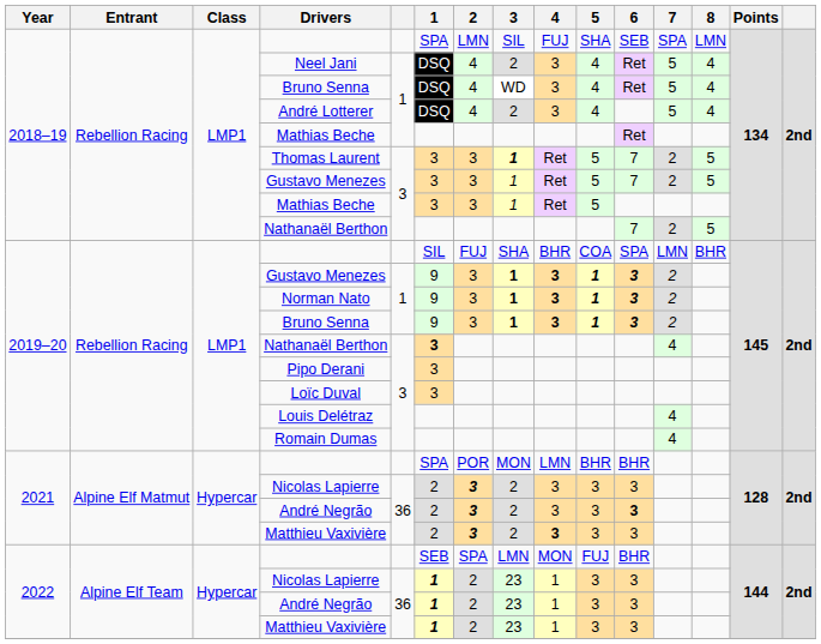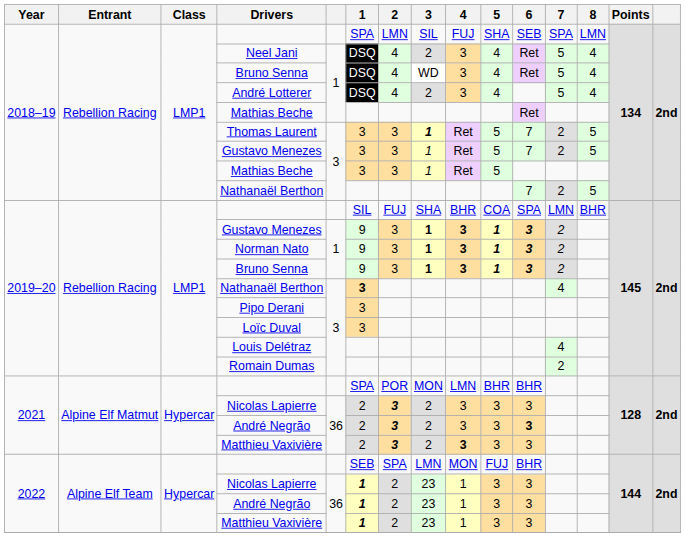 <table class="wikitable" style="text-align:center; font-size:90%">
 <tr>
 <th>Year</th>
 <th>Entrant</th>
 <th>Class</th>
 <th>Drivers</th>
 <th></th>
 <th>1</th>
 <th>2</th>
 <th>3</th>
 <th>4</th>
 <th>5</th>
 <th>6</th>
 <th>7</th>
 <th>8</th>
 <th>Points</th>
 <th></th>
 </tr>
 <tr>
 <td rowspan=9><a href='#'>2018–19</a></td>
 <td rowspan=9> <a href='#'>Rebellion Racing</a></td>
 <td rowspan=9><a href='#'>LMP1</a></td>
 <td></td>
 <td></td>
 <td><a href='#'>SPA</a></td>
 <td><a href='#'>LMN</a></td>
 <td><a href='#'>SIL</a></td>
 <td><a href='#'>FUJ</a></td>
 <td><a href='#'>SHA</a></td>
 <td><a href='#'>SEB</a></td>
 <td><a href='#'>SPA</a></td>
 <td><a href='#'>LMN</a></td>
 <td rowspan="9" style="background:#DFDFDF;"><strong>134</strong></td>
 <td rowspan="9" style="background:#DFDFDF;"><strong>2nd</strong></td>
 </tr>
 <tr>
 <td> <a href='#'>Neel Jani</a></td>
 <td rowspan="4">1</td>
 <td style="background-color:#000000; color:white">DSQ</td>
 <td style="background:#DFFFDF;">4</td>
 <td style="background:#DFDFDF;">2</td>
 <td style="background:#FFDF9F;">3</td>
 <td style="background:#DFFFDF;">4</td>
 <td style="background:#efcfff">Ret</td>
 <td style="background:#DFFFDF;">5</td>
 <td style="background:#DFFFDF;">4</td>
 </tr>
 <tr>
 <td> <a href='#'>Bruno Senna</a></td>
 <td style="background-color:#000000; color:white">DSQ</td>
 <td style="background:#DFFFDF;">4</td>
 <td style="background:#FFFFFF;">WD</td>
 <td style="background:#FFDF9F;">3</td>
 <td style="background:#DFFFDF;">4</td>
 <td style="background:#efcfff">Ret</td>
 <td style="background:#DFFFDF;">5</td>
 <td style="background:#DFFFDF;">4</td>
 </tr>
 <tr>
 <td> <a href='#'>André Lotterer</a></td>
 <td style="background-color:#000000; color:white">DSQ</td>
 <td style="background:#DFFFDF;">4</td>
 <td style="background:#DFDFDF;">2</td>
 <td style="background:#FFDF9F;">3</td>
 <td style="background:#DFFFDF;">4</td>
 <td></td>
 <td style="background:#DFFFDF;">5</td>
 <td style="background:#DFFFDF;">4</td>
 </tr>
 <tr>
 <td> <a href='#'>Mathias Beche</a></td>
 <td></td>
 <td></td>
 <td></td>
 <td></td>
 <td></td>
 <td style="background:#efcfff">Ret</td>
 <td></td>
 <td></td>
 </tr>
 <tr>
 <td> <a href='#'>Thomas Laurent</a></td>
 <td rowspan="4">3</td>
 <td style="background:#FFDF9F;">3</td>
 <td style="background:#FFDF9F;">3</td>
 <td style="background:#FFFFBF;"><strong><em>1</em></strong></td>
 <td style="background:#efcfff">Ret</td>
 <td style="background:#DFFFDF;">5</td>
 <td style="background:#DFFFDF;">7</td>
 <td style="background:#DFDFDF;">2</td>
 <td style="background:#DFFFDF;">5</td>
 </tr>
 <tr>
 <td> <a href='#'>Gustavo Menezes</a></td>
 <td style="background:#FFDF9F;">3</td>
 <td style="background:#FFDF9F;">3</td>
 <td style="background:#FFFFBF;"><em>1</em></td>
 <td style="background:#efcfff">Ret</td>
 <td style="background:#DFFFDF;">5</td>
 <td style="background:#DFFFDF;">7</td>
 <td style="background:#DFDFDF;">2</td>
 <td style="background:#DFFFDF;">5</td>
 </tr>
 <tr>
 <td> <a href='#'>Mathias Beche</a></td>
 <td style="background:#FFDF9F;">3</td>
 <td style="background:#FFDF9F;">3</td>
 <td style="background:#FFFFBF;"><em>1</em></td>
 <td style="background:#efcfff">Ret</td>
 <td style="background:#DFFFDF;">5</td>
 <td></td>
 <td></td>
 <td></td>
 </tr>
 <tr>
 <td> <a href='#'>Nathanaël Berthon</a></td>
 <td></td>
 <td></td>
 <td></td>
 <td></td>
 <td></td>
 <td style="background:#DFFFDF;">7</td>
 <td style="background:#DFDFDF;">2</td>
 <td style="background:#DFFFDF;">5</td>
 </tr>
 <tr>
 <td rowspan=9><a href='#'>2019–20</a></td>
 <td rowspan=9> <a href='#'>Rebellion Racing</a></td>
 <td rowspan=9><a href='#'>LMP1</a></td>
 <td></td>
 <td></td>
 <td><a href='#'>SIL</a></td>
 <td><a href='#'>FUJ</a></td>
 <td><a href='#'>SHA</a></td>
 <td><a href='#'>BHR</a></td>
 <td><a href='#'>COA</a></td>
 <td><a href='#'>SPA</a></td>
 <td><a href='#'>LMN</a></td>
 <td><a href='#'>BHR</a></td>
 <td rowspan="9" style="background:#DFDFDF;"><strong>145</strong></td>
 <td rowspan="9" style="background:#DFDFDF;"><strong>2nd</strong></td>
 </tr>
 <tr>
 <td> <a href='#'>Gustavo Menezes</a></td>
 <td rowspan="3">1</td>
 <td style="background:#DFFFDF;">9</td>
 <td style="background:#FFDF9F;">3</td>
 <td style="background:#FFFFBF;"><strong>1</strong></td>
 <td style="background:#FFDF9F;"><strong>3</strong></td>
 <td style="background:#FFFFBF;"><strong><em>1</em></strong></td>
 <td style="background:#FFDF9F;"><strong><em>3</em></strong></td>
 <td style="background:#DFDFDF;"><em>2</em></td>
 <td></td>
 </tr>
 <tr>
 <td> <a href='#'>Norman Nato</a></td>
 <td style="background:#DFFFDF;">9</td>
 <td style="background:#FFDF9F;">3</td>
 <td style="background:#FFFFBF;"><strong>1</strong></td>
 <td style="background:#FFDF9F;"><strong>3</strong></td>
 <td style="background:#FFFFBF;"><strong><em>1</em></strong></td>
 <td style="background:#FFDF9F;"><strong><em>3</em></strong></td>
 <td style="background:#DFDFDF;"><em>2</em></td>
 <td></td>
 </tr>
 <tr>
 <td> <a href='#'>Bruno Senna</a></td>
 <td style="background:#DFFFDF;">9</td>
 <td style="background:#FFDF9F;">3</td>
 <td style="background:#FFFFBF;"><strong>1</strong></td>
 <td style="background:#FFDF9F;"><strong>3</strong></td>
 <td style="background:#FFFFBF;"><strong><em>1</em></strong></td>
 <td style="background:#FFDF9F;"><strong><em>3</em></strong></td>
 <td style="background:#DFDFDF;"><em>2</em></td>
 <td></td>
 </tr>
 <tr>
 <td> <a href='#'>Nathanaël Berthon</a></td>
 <td rowspan="5">3</td>
 <td style="background:#FFDF9F;"><strong>3</strong></td>
 <td></td>
 <td></td>
 <td></td>
 <td></td>
 <td></td>
 <td style="background:#DFFFDF;">4</td>
 <td></td>
 </tr>
 <tr>
 <td> <a href='#'>Pipo Derani</a></td>
 <td style="background:#FFDF9F;">3</td>
 <td></td>
 <td></td>
 <td></td>
 <td></td>
 <td></td>
 <td></td>
 <td></td>
 </tr>
 <tr>
 <td> <a href='#'>Loïc Duval</a></td>
 <td style="background:#FFDF9F;">3</td>
 <td></td>
 <td></td>
 <td></td>
 <td></td>
 <td></td>
 <td></td>
 <td></td>
 </tr>
 <tr>
 <td> <a href='#'>Louis Delétraz</a></td>
 <td></td>
 <td></td>
 <td></td>
 <td></td>
 <td></td>
 <td></td>
 <td style="background:#DFFFDF;">4</td>
 <td></td>
 </tr>
 <tr>
 <td> <a href='#'>Romain Dumas</a></td>
 <td></td>
 <td></td>
 <td></td>
 <td></td>
 <td></td>
 <td></td>
-<td style="background:#DFFFDF;">4</td>
+<td style="background:#DFFFDF;">2</td>
 <td></td>
 </tr>
 <tr>
 <td rowspan=4><a href='#'>2021</a></td>
 <td rowspan=4> <a href='#'>Alpine Elf Matmut</a></td>
 <td rowspan=4><a href='#'>Hypercar</a></td>
 <td></td>
 <td></td>
 <td><a href='#'>SPA</a></td>
 <td><a href='#'>POR</a></td>
 <td><a href='#'>MON</a></td>
 <td><a href='#'>LMN</a></td>
 <td><a href='#'>BHR</a></td>
 <td><a href='#'>BHR</a></td>
 <td></td>
 <td></td>
 <td rowspan="4" style="background:#DFDFDF;"><strong>128</strong></td>
 <td rowspan="4" style="background:#DFDFDF;"><strong>2nd</strong></td>
 </tr>
 <tr>
 <td> <a href='#'>Nicolas Lapierre</a></td>
 <td rowspan="3">36</td>
 <td style="background:#DFDFDF;">2</td>
 <td style="background:#FFDF9F;"><strong><em>3</em></strong></td>
 <td style="background:#DFDFDF;">2</td>
 <td style="background:#FFDF9F;">3</td>
 <td style="background:#FFDF9F;">3</td>
 <td style="background:#FFDF9F;">3</td>
 <td></td>
 <td></td>
 </tr>
 <tr>
 <td> <a href='#'>André Negrão</a></td>
 <td style="background:#DFDFDF;">2</td>
 <td style="background:#FFDF9F;"><strong><em>3</em></strong></td>
 <td style="background:#DFDFDF;">2</td>
 <td style="background:#FFDF9F;">3</td>
 <td style="background:#FFDF9F;">3</td>
 <td style="background:#FFDF9F;"><strong>3</strong></td>
 <td></td>
 <td></td>
 </tr>
 <tr>
 <td> <a href='#'>Matthieu Vaxivière</a></td>
 <td style="background:#DFDFDF;">2</td>
 <td style="background:#FFDF9F;"><strong><em>3</em></strong></td>
 <td style="background:#DFDFDF;">2</td>
 <td style="background:#FFDF9F;"><strong>3</strong></td>
 <td style="background:#FFDF9F;">3</td>
 <td style="background:#FFDF9F;">3</td>
 <td></td>
 <td></td>
 </tr>
 <tr>
 <td rowspan=4><a href='#'>2022</a></td>
 <td rowspan=4> <a href='#'>Alpine Elf Team</a></td>
 <td rowspan=4><a href='#'>Hypercar</a></td>
 <td></td>
 <td></td>
 <td><a href='#'>SEB</a></td>
 <td><a href='#'>SPA</a></td>
 <td><a href='#'>LMN</a></td>
 <td><a href='#'>MON</a></td>
 <td><a href='#'>FUJ</a></td>
 <td><a href='#'>BHR</a></td>
 <td></td>
 <td></td>
 <td rowspan="4"  style="background:#DFDFDF;"><strong>144</strong></td>
 <td rowspan="4"  style="background:#DFDFDF;"><strong>2nd</strong></td>
 </tr>
 <tr>
 <td> <a href='#'>Nicolas Lapierre</a></td>
 <td rowspan="3">36</td>
 <td style="background:#FFFFBF;"><strong><em>1</em></strong></td>
 <td style="background:#DFDFDF;">2</td>
 <td style="background:#DFFFDF;">23</td>
 <td style="background:#FFFFBF;">1</td>
 <td style="background:#FFDF9F;">3</td>
 <td style="background:#FFDF9F;">3</td>
 <td></td>
 <td></td>
 </tr>
 <tr>
 <td> <a href='#'>André Negrão</a></td>
 <td style="background:#FFFFBF;"><strong><em>1</em></strong></td>
 <td style="background:#DFDFDF;">2</td>
 <td style="background:#DFFFDF;">23</td>
 <td style="background:#FFFFBF;">1</td>
 <td style="background:#FFDF9F;">3</td>
 <td style="background:#FFDF9F;">3</td>
 <td></td>
 <td></td>
 </tr>
 <tr>
 <td> <a href='#'>Matthieu Vaxivière</a></td>
 <td style="background:#FFFFBF;"><strong><em>1</em></strong></td>
 <td style="background:#DFDFDF;">2</td>
 <td style="background:#DFFFDF;">23</td>
 <td style="background:#FFFFBF;">1</td>
 <td style="background:#FFDF9F;">3</td>
 <td style="background:#FFDF9F;">3</td>
 <td></td>
 <td></td>
 </tr>
 <tr>
 </tr>
 </table>
